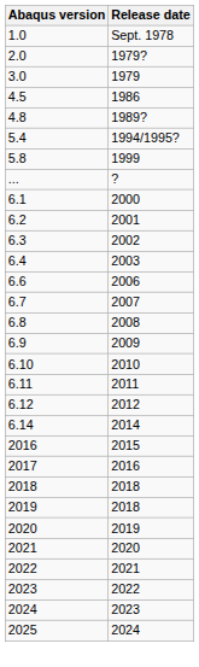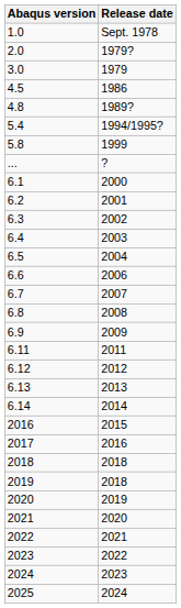 <table class="wikitable">
 <tr>
 <th>Abaqus version</th>
 <th>Release date</th>
 </tr>
 <tr>
 <td>1.0</td>
 <td>Sept. 1978</td>
 </tr>
 <tr>
 <td>2.0</td>
 <td>1979?</td>
 </tr>
 <tr>
 <td>3.0</td>
 <td>1979 </td>
 </tr>
 <tr>
 <td>4.5</td>
 <td>1986</td>
 </tr>
 <tr>
 <td>4.8</td>
 <td>1989?</td>
 </tr>
 <tr>
 <td>5.4</td>
 <td>1994/1995?</td>
 </tr>
 <tr>
 <td>5.8</td>
 <td>1999</td>
 </tr>
 <tr>
 <td>...</td>
 <td>?</td>
 </tr>
 <tr>
 <td>6.1</td>
 <td>2000</td>
 </tr>
 <tr>
 <td>6.2</td>
 <td>2001</td>
 </tr>
 <tr>
 <td>6.3</td>
 <td>2002</td>
 </tr>
 <tr>
 <td>6.4</td>
 <td>2003</td>
 </tr>
 <tr>
+<td>6.5</td>
+<td>2004</td>
+</tr>
+<tr>
 <td>6.6</td>
 <td>2006</td>
 </tr>
 <tr>
 <td>6.7</td>
 <td>2007</td>
 </tr>
 <tr>
 <td>6.8</td>
 <td>2008</td>
 </tr>
 <tr>
 <td>6.9</td>
 <td>2009</td>
 </tr>
 <tr>
-<td>6.10</td>
-<td>2010</td>
-</tr>
-<tr>
 <td>6.11</td>
 <td>2011</td>
 </tr>
 <tr>
 <td>6.12</td>
 <td>2012</td>
+</tr>
+<tr>
+<td>6.13</td>
+<td>2013</td>
 </tr>
 <tr>
 <td>6.14</td>
 <td>2014</td>
 </tr>
 <tr>
 <td>2016</td>
 <td>2015</td>
 </tr>
 <tr>
 <td>2017</td>
 <td>2016</td>
 </tr>
 <tr>
 <td>2018</td>
 <td>2018</td>
 </tr>
 <tr>
 <td>2019</td>
 <td>2018</td>
 </tr>
 <tr>
 <td>2020</td>
 <td>2019</td>
 </tr>
 <tr>
 <td>2021</td>
 <td>2020</td>
 </tr>
 <tr>
 <td>2022</td>
 <td>2021</td>
 </tr>
 <tr>
 <td>2023</td>
 <td>2022</td>
 </tr>
 <tr>
 <td>2024</td>
 <td>2023</td>
 </tr>
 <tr>
 <td>2025</td>
 <td>2024</td>
 </tr>
 </table>
